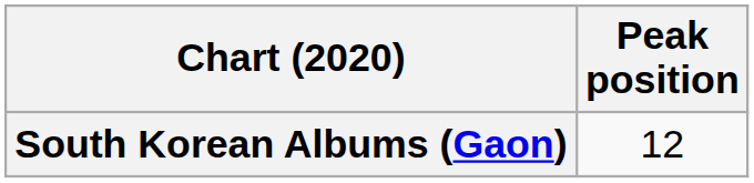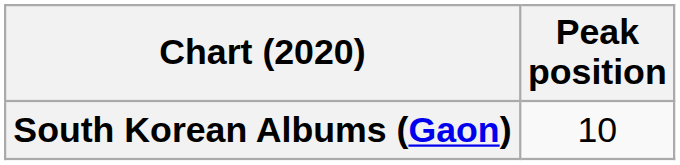 <table class="wikitable plainrowheaders" style="text-align:center;">
 <tr>
 <th>Chart (2020)</th>
 <th>Peak<br>position</th>
 </tr>
 <tr>
 <th scope="row">South Korean Albums (<a href='#'>Gaon</a>)</th>
-<td>12</td>
+<td>10</td>
 </tr>
 </table>
